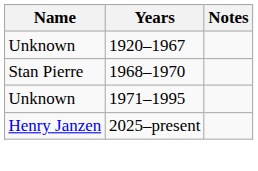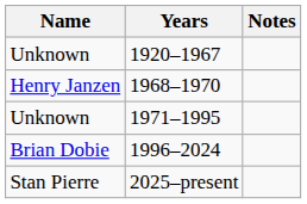 <table class="wikitable">
 <tr>
 <th>Name</th>
 <th>Years</th>
 <th>Notes</th>
 </tr>
 <tr>
 <td>Unknown</td>
 <td>1920–1967</td>
 <td></td>
 </tr>
 <tr>
-<td>Stan Pierre</td>
+<td><a href='#'>Henry Janzen</a></td>
 <td>1968–1970</td>
 <td></td>
 </tr>
 <tr>
 <td>Unknown</td>
 <td>1971–1995</td>
 <td></td>
 </tr>
 <tr>
-<td><a href='#'>Henry Janzen</a></td>
+<td><a href='#'>Brian Dobie</a></td>
+<td>1996–2024</td>
+<td></td>
+</tr>
+<tr>
+<td>Stan Pierre</td>
 <td>2025–present</td>
 <td></td>
 </tr>
 </table>
